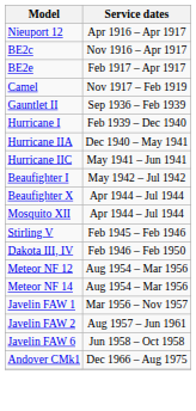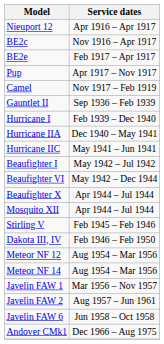 <table class="wikitable">
 <tr>
 <th>Model</th>
 <th>Service dates</th>
 </tr>
 <tr>
 <td><a href='#'>Nieuport 12</a></td>
 <td align="center">Apr 1916 – Apr 1917</td>
 </tr>
 <tr>
 <td><a href='#'>BE2c</a></td>
 <td align="center">Nov 1916 – Apr 1917</td>
 </tr>
 <tr>
 <td><a href='#'>BE2e</a></td>
 <td align="center">Feb 1917 – Apr 1917</td>
+</tr>
+<tr>
+<td><a href='#'>Pup</a></td>
+<td align="center">Apr 1917 – Nov 1917</td>
 </tr>
 <tr>
 <td><a href='#'>Camel</a></td>
 <td align="center">Nov 1917 – Feb 1919</td>
 </tr>
 <tr>
 <td><a href='#'>Gauntlet II</a></td>
 <td align="center">Sep 1936 – Feb 1939</td>
 </tr>
 <tr>
 <td><a href='#'>Hurricane I</a></td>
 <td align="center">Feb 1939 – Dec 1940</td>
 </tr>
 <tr>
 <td><a href='#'>Hurricane IIA</a></td>
 <td align="center">Dec 1940 – May 1941</td>
 </tr>
 <tr>
 <td><a href='#'>Hurricane IIC</a></td>
 <td align="center">May 1941 – Jun 1941</td>
 </tr>
 <tr>
 <td><a href='#'>Beaufighter I</a></td>
 <td align="center">May 1942 – Jul 1942</td>
+</tr>
+<tr>
+<td><a href='#'>Beaufighter VI</a></td>
+<td align="center">May 1942 – Dec 1944</td>
 </tr>
 <tr>
 <td><a href='#'>Beaufighter X</a></td>
 <td align="center">Apr 1944 – Jul 1944</td>
 </tr>
 <tr>
 <td><a href='#'>Mosquito XII</a></td>
 <td align="center">Apr 1944 – Jul 1944</td>
 </tr>
 <tr>
 <td><a href='#'>Stirling V</a></td>
 <td align="center">Feb 1945 – Feb 1946</td>
 </tr>
 <tr>
 <td><a href='#'>Dakota III, IV</a></td>
 <td align="center">Feb 1946 – Feb 1950</td>
 </tr>
 <tr>
 <td><a href='#'>Meteor NF 12</a></td>
 <td align="center">Aug 1954 – Mar 1956</td>
 </tr>
 <tr>
 <td><a href='#'>Meteor NF 14</a></td>
 <td align="center">Aug 1954 – Mar 1956</td>
 </tr>
 <tr>
 <td><a href='#'>Javelin FAW 1</a></td>
 <td align="center">Mar 1956 – Nov 1957</td>
 </tr>
 <tr>
 <td><a href='#'>Javelin FAW 2</a></td>
 <td align="center">Aug 1957 – Jun 1961</td>
 </tr>
 <tr>
 <td><a href='#'>Javelin FAW 6</a></td>
 <td align="center">Jun 1958 – Oct 1958</td>
 </tr>
 <tr>
 <td><a href='#'>Andover CMk1</a></td>
 <td align="center">Dec 1966 – Aug 1975</td>
 </tr>
 <tr>
 </tr>
 </table>
